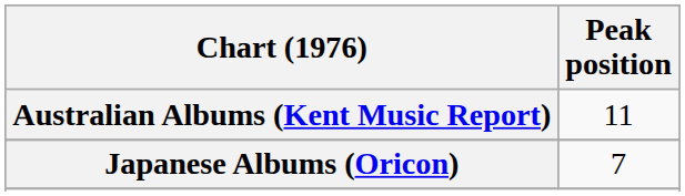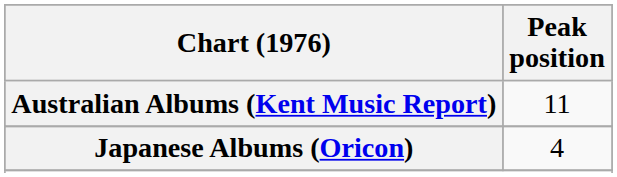 <table class="wikitable sortable plainrowheaders">
 <tr>
 <th>Chart (1976)</th>
 <th>Peak<br>position</th>
 </tr>
 <tr>
 <th scope="row">Australian Albums (<a href='#'>Kent Music Report</a>)</th>
 <td align="center">11</td>
 </tr>
 <tr>
 </tr>
 <tr>
 <th scope="row">Japanese Albums (<a href='#'>Oricon</a>)</th>
-<td align="center">7</td>
+<td align="center">4</td>
 </tr>
 <tr>
 </tr>
 <tr>
 </tr>
 </table>
